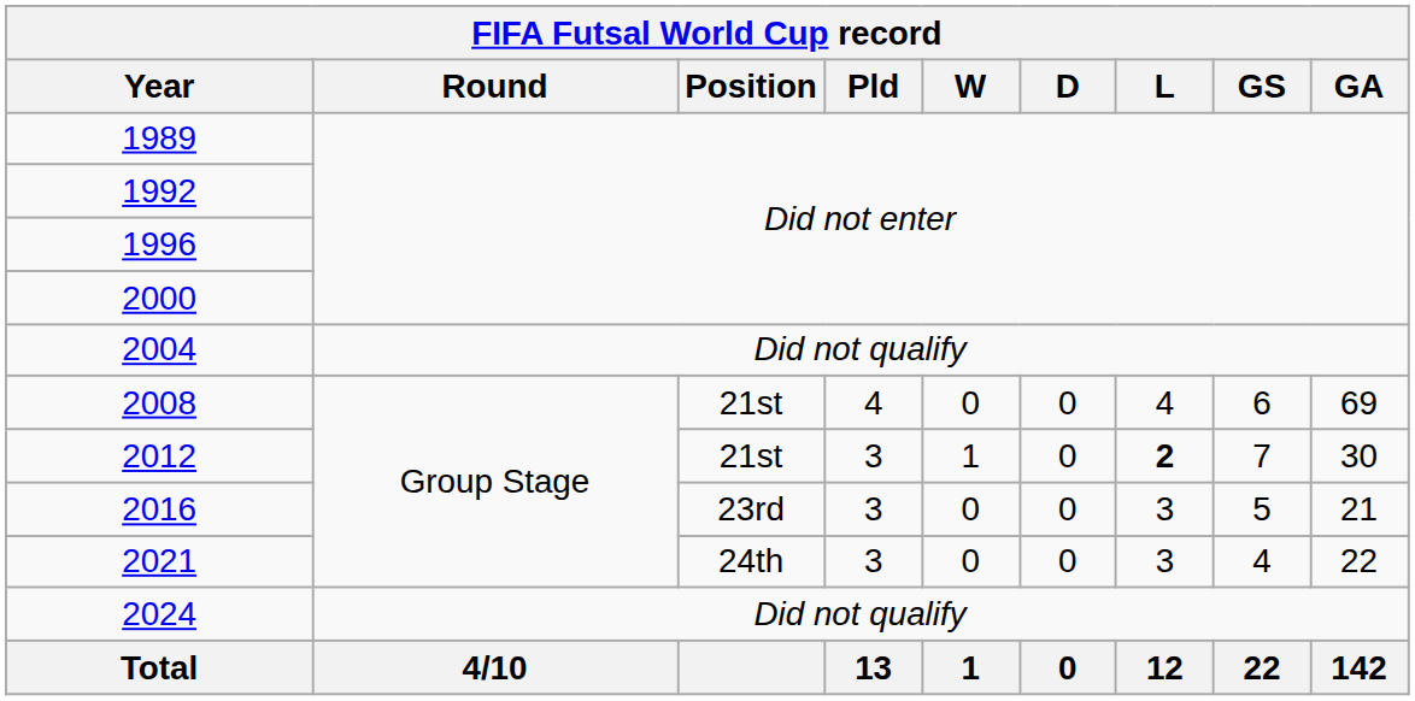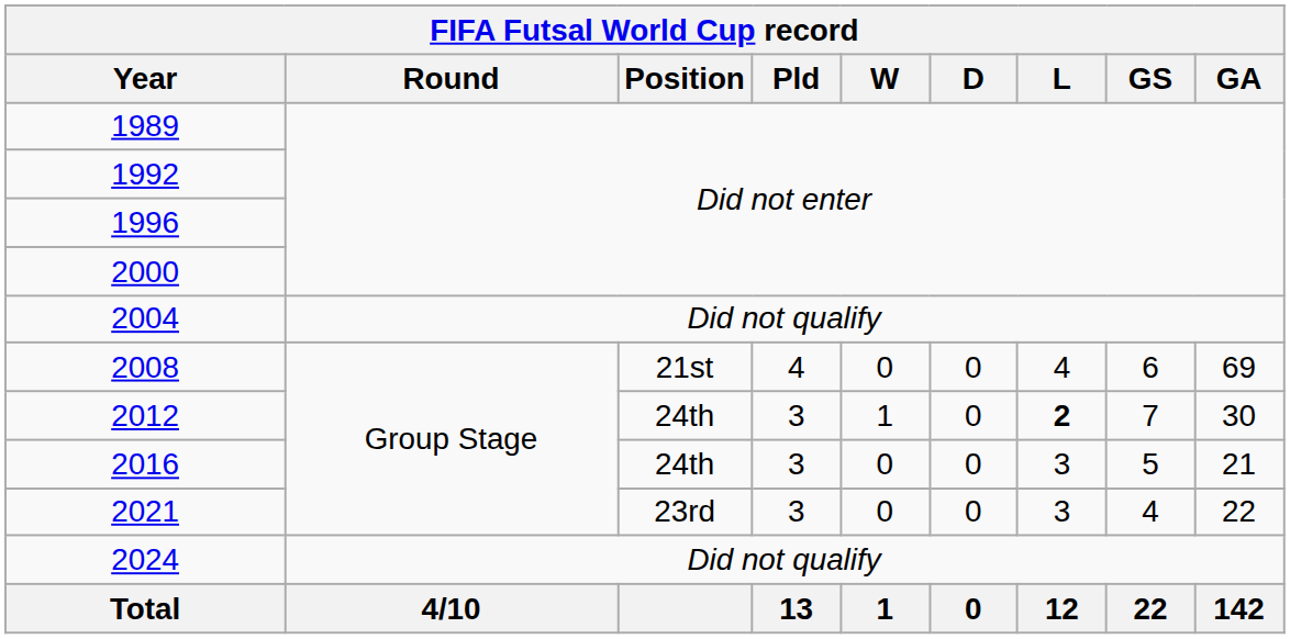 <table class="wikitable" style="text-align:center;font-size:90%;">
 <tr>
 <th colspan="9"><a href='#'>FIFA Futsal World Cup</a> record</th>
 </tr>
 <tr>
 <th width="125">Year</th>
 <th width="150">Round</th>
 <th>Position</th>
 <th width="35">Pld</th>
 <th width="35">W</th>
 <th width="35">D</th>
 <th width="35">L</th>
 <th width="35">GS</th>
 <th width="35">GA</th>
 </tr>
 <tr>
 <td> <a href='#'>1989</a></td>
 <td colspan="8" rowspan="4"><em>Did not enter</em></td>
 </tr>
 <tr>
 <td> <a href='#'>1992</a></td>
 </tr>
 <tr>
 <td> <a href='#'>1996</a></td>
 </tr>
 <tr>
 <td> <a href='#'>2000</a></td>
 </tr>
 <tr>
 <td> <a href='#'>2004</a></td>
 <td colspan="8"><em>Did not qualify</em></td>
 </tr>
 <tr>
 <td> <a href='#'>2008</a></td>
 <td rowspan="4">Group Stage</td>
 <td>21st</td>
 <td>4</td>
 <td>0</td>
 <td>0</td>
 <td>4</td>
 <td>6</td>
 <td>69</td>
 </tr>
 <tr>
 <td> <a href='#'>2012</a></td>
-<td>21st</td>
+<td>24th</td>
 <td>3</td>
 <td>1</td>
 <td>0</td>
 <td><strong>2</strong></td>
 <td>7</td>
 <td>30</td>
 </tr>
 <tr>
 <td> <a href='#'>2016</a></td>
-<td>23rd</td>
+<td>24th</td>
 <td>3</td>
 <td>0</td>
 <td>0</td>
 <td>3</td>
 <td>5</td>
 <td>21</td>
 </tr>
 <tr>
 <td> <a href='#'>2021</a></td>
-<td>24th</td>
+<td>23rd</td>
 <td>3</td>
 <td>0</td>
 <td>0</td>
 <td>3</td>
 <td>4</td>
 <td>22</td>
 </tr>
 <tr>
 <td> <a href='#'>2024</a></td>
 <td colspan="8"><em>Did not qualify</em></td>
 </tr>
 <tr>
 <th><strong>Total</strong></th>
 <th>4/10</th>
 <th></th>
 <th>13</th>
 <th>1</th>
 <th>0</th>
 <th>12</th>
 <th>22</th>
 <th>142</th>
 </tr>
 </table>
